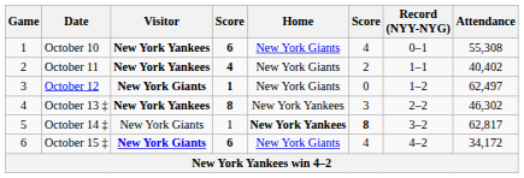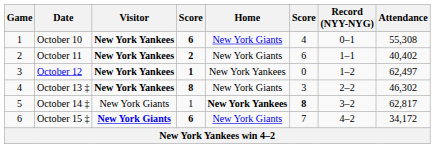 <table class="wikitable">
 <tr>
 <th>Game</th>
 <th>Date</th>
 <th>Visitor</th>
 <th>Score</th>
 <th>Home</th>
 <th>Score</th>
 <th>Record<br>(NYY-NYG)</th>
 <th>Attendance</th>
 </tr>
 <tr>
 <td align = center>1</td>
 <td>October 10</td>
 <td align = center><strong>New York Yankees</strong></td>
 <td align = center><strong>6</strong></td>
 <td align = center><a href='#'>New York Giants</a></td>
 <td align = center>4</td>
 <td align = center>0–1</td>
 <td align = center>55,308</td>
 </tr>
 <tr>
 <td align = center>2</td>
 <td>October 11</td>
 <td align = center><strong>New York Yankees</strong></td>
-<td align = center><strong>4</strong></td>
+<td align = center><strong>2</strong></td>
 <td align = center>New York Giants</td>
-<td align = center>2</td>
+<td align = center>6</td>
 <td align = center>1–1</td>
 <td align = center>40,402</td>
 </tr>
 <tr>
 <td align = center>3</td>
 <td><a href='#'>October 12</a></td>
-<td align = center><strong>New York Giants</strong></td>
+<td align = center><strong>New York Yankees</strong></td>
 <td align = center><strong>1</strong></td>
-<td align = center>New York Giants</td>
+<td align = center>New York Yankees</td>
 <td align = center>0</td>
 <td align = center>1–2</td>
 <td align = center>62,497</td>
 </tr>
 <tr>
 <td align = center>4</td>
 <td>October 13 ‡</td>
 <td align = center><strong>New York Yankees</strong></td>
 <td align = center><strong>8</strong></td>
-<td align = center>New York Yankees</td>
+<td align = center>New York Giants</td>
 <td align = center>3</td>
 <td align = center>2–2</td>
 <td align = center>46,302</td>
 </tr>
 <tr>
 <td align = center>5</td>
 <td>October 14 ‡</td>
 <td align = center>New York Giants</td>
 <td align = center>1</td>
 <td align = center><strong>New York Yankees</strong></td>
 <td align = center><strong>8</strong></td>
 <td align = center>3–2</td>
 <td align = center>62,817</td>
 </tr>
 <tr>
 <td align = center>6</td>
 <td>October 15 ‡</td>
 <td align = center><strong><a href='#'>New York Giants</a></strong></td>
 <td align = center><strong>6</strong></td>
 <td align = center><a href='#'>New York Giants</a></td>
-<td align = center>4</td>
+<td align = center>7</td>
 <td align = center>4–2</td>
 <td align = center>34,172</td>
 </tr>
 <tr>
 <th colspan="9">New York Yankees win 4–2</th>
 </tr>
 </table>
